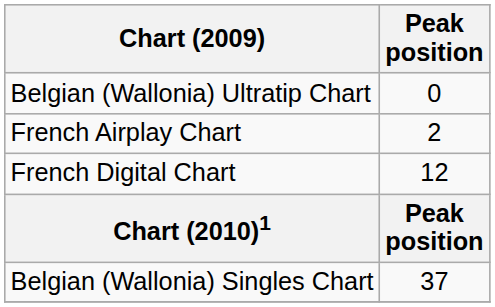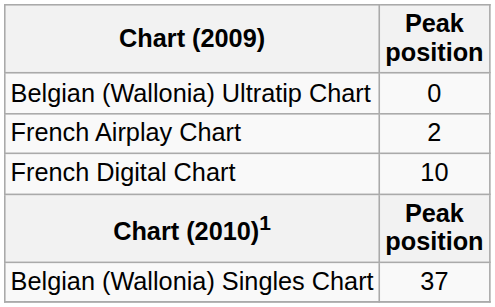 <table class="wikitable sortable">
 <tr>
 <th>Chart (2009)</th>
 <th>Peak<br>position</th>
 </tr>
 <tr>
 <td>Belgian (Wallonia) Ultratip Chart</td>
 <td align="center">0</td>
 </tr>
 <tr>
 <td>French Airplay Chart</td>
 <td align="center">2</td>
 </tr>
 <tr>
 <td>French Digital Chart</td>
-<td align="center">12</td>
+<td align="center">10</td>
 </tr>
 <tr>
 <th>Chart (2010)<sup>1</sup></th>
 <th>Peak<br>position</th>
 </tr>
 <tr>
 <td>Belgian (Wallonia) Singles Chart</td>
 <td align="center">37</td>
 </tr>
 <tr>
 </tr>
 </table>
